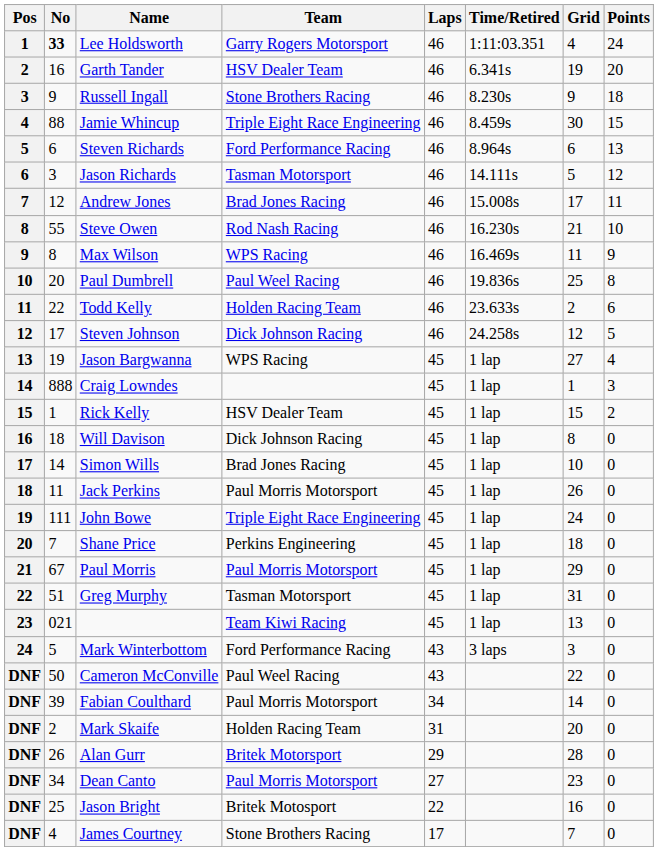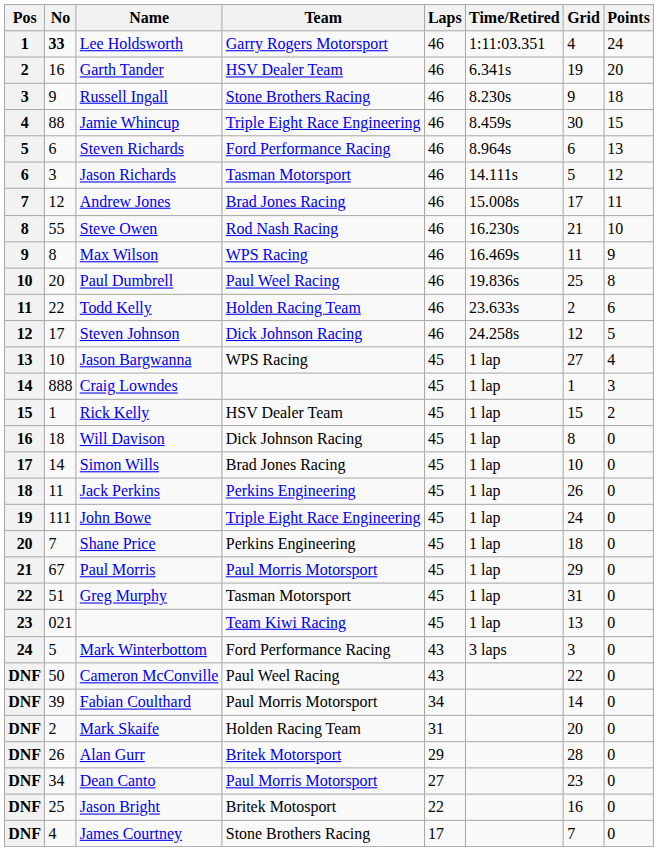 <table class="wikitable" style="font-size: 95%;">
 <tr>
 <th>Pos</th>
 <th>No</th>
 <th>Name</th>
 <th>Team</th>
 <th>Laps</th>
 <th>Time/Retired</th>
 <th>Grid</th>
 <th>Points</th>
 </tr>
 <tr>
 <th>1</th>
 <td><strong>33</strong></td>
 <td> <a href='#'>Lee Holdsworth</a></td>
 <td><a href='#'>Garry Rogers Motorsport</a></td>
 <td>46</td>
 <td>1:11:03.351</td>
 <td>4</td>
 <td>24</td>
 </tr>
 <tr>
 <th>2</th>
 <td>16</td>
 <td> <a href='#'>Garth Tander</a></td>
 <td><a href='#'>HSV Dealer Team</a></td>
 <td>46</td>
 <td>6.341s</td>
 <td>19</td>
 <td>20</td>
 </tr>
 <tr>
 <th>3</th>
 <td>9</td>
 <td> <a href='#'>Russell Ingall</a></td>
 <td><a href='#'>Stone Brothers Racing</a></td>
 <td>46</td>
 <td>8.230s</td>
 <td>9</td>
 <td>18</td>
 </tr>
 <tr>
 <th>4</th>
 <td>88</td>
 <td> <a href='#'>Jamie Whincup</a></td>
 <td><a href='#'>Triple Eight Race Engineering</a></td>
 <td>46</td>
 <td>8.459s</td>
 <td>30</td>
 <td>15</td>
 </tr>
 <tr>
 <th>5</th>
 <td>6</td>
 <td> <a href='#'>Steven Richards</a></td>
 <td><a href='#'>Ford Performance Racing</a></td>
 <td>46</td>
 <td>8.964s</td>
 <td>6</td>
 <td>13</td>
 </tr>
 <tr>
 <th>6</th>
 <td>3</td>
 <td> <a href='#'>Jason Richards</a></td>
 <td><a href='#'>Tasman Motorsport</a></td>
 <td>46</td>
 <td>14.111s</td>
 <td>5</td>
 <td>12</td>
 </tr>
 <tr>
 <th>7</th>
 <td>12</td>
 <td> <a href='#'>Andrew Jones</a></td>
 <td><a href='#'>Brad Jones Racing</a></td>
 <td>46</td>
 <td>15.008s</td>
 <td>17</td>
 <td>11</td>
 </tr>
 <tr>
 <th>8</th>
 <td>55</td>
 <td> <a href='#'>Steve Owen</a></td>
 <td><a href='#'>Rod Nash Racing</a></td>
 <td>46</td>
 <td>16.230s</td>
 <td>21</td>
 <td>10</td>
 </tr>
 <tr>
 <th>9</th>
 <td>8</td>
 <td> <a href='#'>Max Wilson</a></td>
 <td><a href='#'>WPS Racing</a></td>
 <td>46</td>
 <td>16.469s</td>
 <td>11</td>
 <td>9</td>
 </tr>
 <tr>
 <th>10</th>
 <td>20</td>
 <td> <a href='#'>Paul Dumbrell</a></td>
 <td><a href='#'>Paul Weel Racing</a></td>
 <td>46</td>
 <td>19.836s</td>
 <td>25</td>
 <td>8</td>
 </tr>
 <tr>
 <th>11</th>
 <td>22</td>
 <td> <a href='#'>Todd Kelly</a></td>
 <td><a href='#'>Holden Racing Team</a></td>
 <td>46</td>
 <td>23.633s</td>
 <td>2</td>
 <td>6</td>
 </tr>
 <tr>
 <th>12</th>
 <td>17</td>
 <td> <a href='#'>Steven Johnson</a></td>
 <td><a href='#'>Dick Johnson Racing</a></td>
 <td>46</td>
 <td>24.258s</td>
 <td>12</td>
 <td>5</td>
 </tr>
 <tr>
 <th>13</th>
-<td>19</td>
+<td>10</td>
 <td> <a href='#'>Jason Bargwanna</a></td>
 <td>WPS Racing</td>
 <td>45</td>
 <td>1 lap</td>
 <td>27</td>
 <td>4</td>
 </tr>
 <tr>
 <th>14</th>
 <td>888</td>
 <td> <a href='#'>Craig Lowndes</a></td>
 <td></td>
 <td>45</td>
 <td>1 lap</td>
 <td>1</td>
 <td>3</td>
 </tr>
 <tr>
 <th>15</th>
 <td>1</td>
 <td> <a href='#'>Rick Kelly</a></td>
 <td>HSV Dealer Team</td>
 <td>45</td>
 <td>1 lap</td>
 <td>15</td>
 <td>2</td>
 </tr>
 <tr>
 <th>16</th>
 <td>18</td>
 <td> <a href='#'>Will Davison</a></td>
 <td>Dick Johnson Racing</td>
 <td>45</td>
 <td>1 lap</td>
 <td>8</td>
 <td>0</td>
 </tr>
 <tr>
 <th>17</th>
 <td>14</td>
 <td> <a href='#'>Simon Wills</a></td>
 <td>Brad Jones Racing</td>
 <td>45</td>
 <td>1 lap</td>
 <td>10</td>
 <td>0</td>
 </tr>
 <tr>
 <th>18</th>
 <td>11</td>
 <td> <a href='#'>Jack Perkins</a></td>
-<td>Paul Morris Motorsport</td>
+<td><a href='#'>Perkins Engineering</a></td>
 <td>45</td>
 <td>1 lap</td>
 <td>26</td>
 <td>0</td>
 </tr>
 <tr>
 <th>19</th>
 <td>111</td>
 <td> <a href='#'>John Bowe</a></td>
 <td><a href='#'>Triple Eight Race Engineering</a></td>
 <td>45</td>
 <td>1 lap</td>
 <td>24</td>
 <td>0</td>
 </tr>
 <tr>
 <th>20</th>
 <td>7</td>
 <td> <a href='#'>Shane Price</a></td>
 <td>Perkins Engineering</td>
 <td>45</td>
 <td>1 lap</td>
 <td>18</td>
 <td>0</td>
 </tr>
 <tr>
 <th>21</th>
 <td>67</td>
 <td> <a href='#'>Paul Morris</a></td>
 <td><a href='#'>Paul Morris Motorsport</a></td>
 <td>45</td>
 <td>1 lap</td>
 <td>29</td>
 <td>0</td>
 </tr>
 <tr>
 <th>22</th>
 <td>51</td>
 <td> <a href='#'>Greg Murphy</a></td>
 <td>Tasman Motorsport</td>
 <td>45</td>
 <td>1 lap</td>
 <td>31</td>
 <td>0</td>
 </tr>
 <tr>
 <th>23</th>
 <td>021</td>
 <td></td>
 <td><a href='#'>Team Kiwi Racing</a></td>
 <td>45</td>
 <td>1 lap</td>
 <td>13</td>
 <td>0</td>
 </tr>
 <tr>
 <th>24</th>
 <td>5</td>
 <td> <a href='#'>Mark Winterbottom</a></td>
 <td>Ford Performance Racing</td>
 <td>43</td>
 <td>3 laps</td>
 <td>3</td>
 <td>0</td>
 </tr>
 <tr>
 <th>DNF</th>
 <td>50</td>
 <td> <a href='#'>Cameron McConville</a></td>
 <td>Paul Weel Racing</td>
 <td>43</td>
 <td></td>
 <td>22</td>
 <td>0</td>
 </tr>
 <tr>
 <th>DNF</th>
 <td>39</td>
 <td> <a href='#'>Fabian Coulthard</a></td>
 <td>Paul Morris Motorsport</td>
 <td>34</td>
 <td></td>
 <td>14</td>
 <td>0</td>
 </tr>
 <tr>
 <th>DNF</th>
 <td>2</td>
 <td> <a href='#'>Mark Skaife</a></td>
 <td>Holden Racing Team</td>
 <td>31</td>
 <td></td>
 <td>20</td>
 <td>0</td>
 </tr>
 <tr>
 <th>DNF</th>
 <td>26</td>
 <td> <a href='#'>Alan Gurr</a></td>
 <td><a href='#'>Britek Motorsport</a></td>
 <td>29</td>
 <td></td>
 <td>28</td>
 <td>0</td>
 </tr>
 <tr>
 <th>DNF</th>
 <td>34</td>
 <td> <a href='#'>Dean Canto</a></td>
 <td><a href='#'>Paul Morris Motorsport</a></td>
 <td>27</td>
 <td></td>
 <td>23</td>
 <td>0</td>
 </tr>
 <tr>
 <th>DNF</th>
 <td>25</td>
 <td> <a href='#'>Jason Bright</a></td>
 <td>Britek Motosport</td>
 <td>22</td>
 <td></td>
 <td>16</td>
 <td>0</td>
 </tr>
 <tr>
 <th>DNF</th>
 <td>4</td>
 <td> <a href='#'>James Courtney</a></td>
 <td>Stone Brothers Racing</td>
 <td>17</td>
 <td></td>
 <td>7</td>
 <td>0</td>
 </tr>
 </table>
